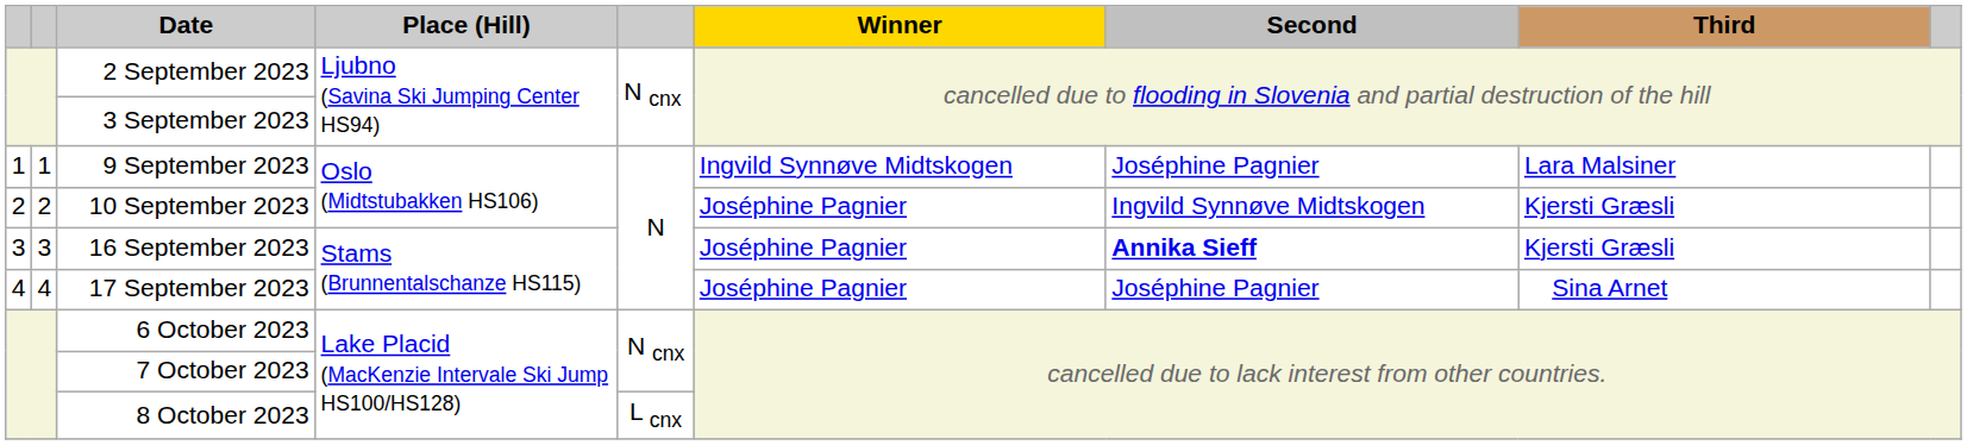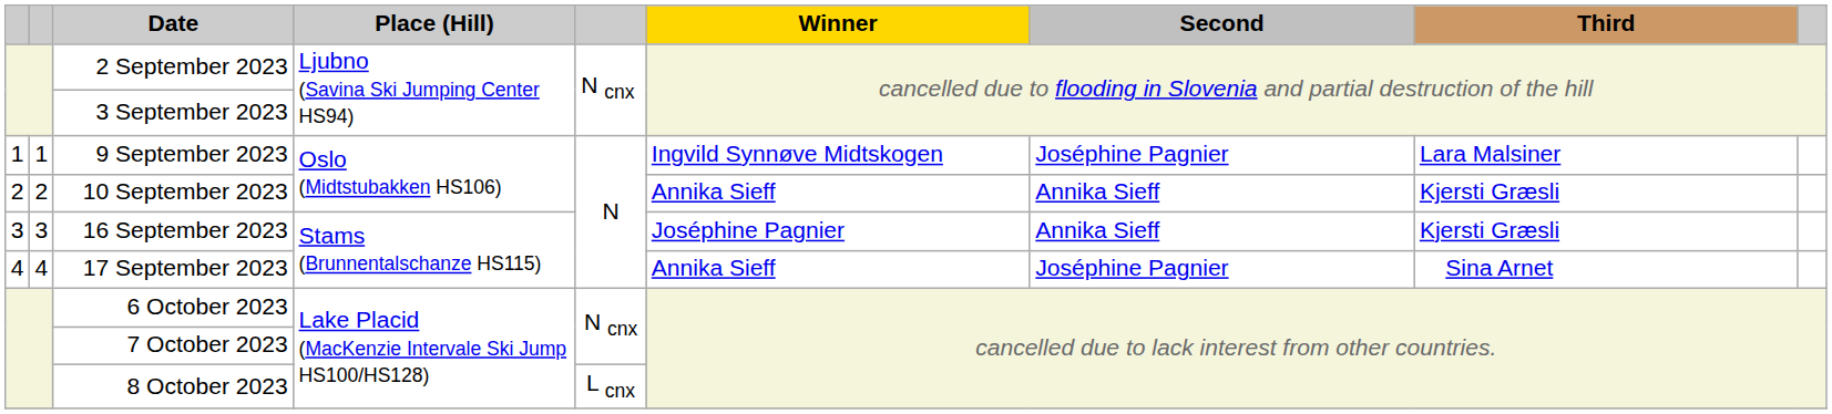 <table class="wikitable plainrowheaders" style="background:#fff; font-size:86%; line-height:16px; border:grey solid 1px; border-collapse:collapse;">
 <tr>
 <th scope="col" style="background:#ccc; width=30 px;"></th>
 <th scope="col" style="background:#ccc; width=10 px;"></th>
 <th scope="col" style="background:#ccc; width:135px;">Date</th>
 <th scope="col" style="background:#ccc; width:160px;">Place (Hill)</th>
 <th scope="col" style="background:#ccc; width:35px;"></th>
 <th scope="col" style="background:gold; width:220px;">Winner</th>
 <th scope="col" style="background:silver; width:220px;">Second</th>
 <th scope="col" style="background:#c96; width:220px;">Third</th>
 <th scope="col" style="background:#ccc; width:10px;"></th>
 </tr>
 <tr>
 <td colspan="2" rowspan="2" align="center" bgcolor="F5F5DC"></td>
 <td align="right">2 September 2023</td>
 <td rowspan="2"> <a href='#'>Ljubno</a><br><small>(<a href='#'>Savina Ski Jumping Center</a> HS94)</small></td>
 <td rowspan="2">N <sub>cnx</sub></td>
 <td colspan=5 rowspan=2 align=center bgcolor="F5F5DC" style=color:#696969><em>cancelled due to <a href='#'>flooding in Slovenia</a> and partial destruction of the  hill</em></td>
 </tr>
 <tr>
 <td align="right">3 September 2023</td>
 </tr>
 <tr>
 <td align="center">1</td>
 <td align="center">1</td>
 <td align="right">9 September 2023</td>
 <td rowspan=2> <a href='#'>Oslo</a><br><small>(<a href='#'>Midtstubakken</a> HS106)</small></td>
 <td rowspan=4 align="center">N</td>
 <td> <a href='#'>Ingvild Synnøve Midtskogen</a></td>
 <td> <a href='#'>Joséphine Pagnier</a></td>
 <td> <a href='#'>Lara Malsiner</a></td>
 <td></td>
 </tr>
 <tr>
 <td align="center">2</td>
 <td align="center">2</td>
 <td align="right">10 September 2023</td>
-<td> <a href='#'>Joséphine Pagnier</a></td>
-<td> <a href='#'>Ingvild Synnøve Midtskogen</a></td>
+<td> <a href='#'>Annika Sieff</a></td>
+<td> <a href='#'>Annika Sieff</a></td>
 <td> <a href='#'>Kjersti Græsli</a></td>
 <td></td>
 </tr>
 <tr>
 <td align="center">3</td>
 <td align="center">3</td>
 <td align="right">16 September 2023</td>
 <td rowspan=2> <a href='#'>Stams</a><br><small>(<a href='#'>Brunnentalschanze</a> HS115)</small></td>
 <td> <a href='#'>Joséphine Pagnier</a></td>
-<td><strong> <a href='#'>Annika Sieff</a></strong></td>
+<td> <a href='#'>Annika Sieff</a></td>
 <td> <a href='#'>Kjersti Græsli</a></td>
 <td></td>
 </tr>
 <tr>
 <td align="center">4</td>
 <td align="center">4</td>
 <td align="right">17 September 2023</td>
-<td> <a href='#'>Joséphine Pagnier</a></td>
+<td> <a href='#'>Annika Sieff</a></td>
 <td> <a href='#'>Joséphine Pagnier</a></td>
 <td>    <a href='#'>Sina Arnet</a></td>
 <td></td>
 </tr>
 <tr>
 <td rowspan="3" align="center" colspan="2" bgcolor="F5F5DC"></td>
 <td align="right">6 October 2023</td>
 <td rowspan=3> <a href='#'>Lake Placid</a><br><small>(<a href='#'>MacKenzie Intervale Ski Jump</a> HS100/HS128)</small></td>
 <td rowspan=2 align="center">N <sub>cnx</sub></td>
 <td colspan=5 rowspan=3 align=center bgcolor="F5F5DC" style=color:#696969><em>cancelled due to lack interest from other countries.</em></td>
 </tr>
 <tr>
 <td align="right">7 October 2023</td>
 </tr>
 <tr>
 <td align="right">8 October 2023</td>
 <td align="center">L <sub>cnx</sub></td>
 </tr>
 </table>
